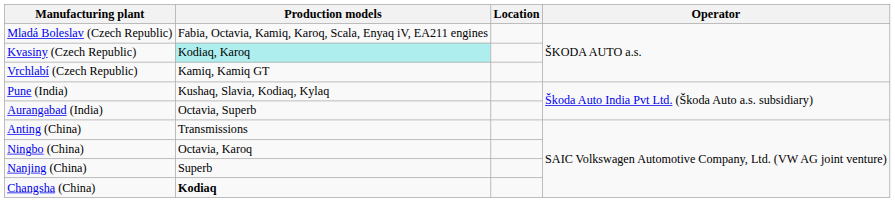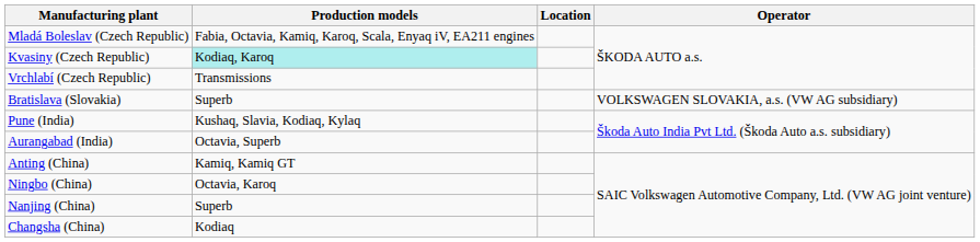 <table class="wikitable " border="1">
 <tr>
 <th>Manufacturing plant</th>
 <th>Production models</th>
 <th>Location</th>
 <th>Operator</th>
 </tr>
 <tr>
 <td><a href='#'>Mladá Boleslav</a> (Czech Republic)</td>
 <td>Fabia, Octavia, Kamiq, Karoq, Scala, Enyaq iV, EA211 engines</td>
 <td></td>
 <td rowspan="3">ŠKODA AUTO a.s.</td>
 </tr>
 <tr>
 <td><a href='#'>Kvasiny</a> (Czech Republic)</td>
 <td style="background: paleturquoise;">Kodiaq, Karoq</td>
 <td></td>
 </tr>
 <tr>
 <td><a href='#'>Vrchlabí</a> (Czech Republic)</td>
-<td>Kamiq, Kamiq GT</td>
+<td>Transmissions</td>
 <td></td>
+</tr>
+<tr>
+<td><a href='#'>Bratislava</a> (Slovakia)</td>
+<td>Superb</td>
+<td></td>
+<td>VOLKSWAGEN SLOVAKIA, a.s. (VW AG subsidiary)</td>
 </tr>
 <tr>
 <td><a href='#'>Pune</a> (India)</td>
 <td>Kushaq, Slavia, Kodiaq, Kylaq</td>
 <td></td>
 <td rowspan="2"><a href='#'>Škoda Auto India Pvt Ltd.</a> (Škoda Auto a.s. subsidiary)</td>
 </tr>
 <tr>
 <td><a href='#'>Aurangabad</a> (India)</td>
 <td>Octavia, Superb</td>
 <td></td>
 </tr>
 <tr>
 <td><a href='#'>Anting</a> (China)</td>
-<td>Transmissions</td>
+<td>Kamiq, Kamiq GT</td>
 <td></td>
 <td rowspan="5">SAIC Volkswagen Automotive Company, Ltd. (VW AG joint venture)</td>
 </tr>
 <tr>
 <td><a href='#'>Ningbo</a> (China)</td>
 <td>Octavia, Karoq</td>
 <td></td>
 </tr>
 <tr>
 <td><a href='#'>Nanjing</a> (China)</td>
 <td>Superb</td>
 <td></td>
 </tr>
 <tr>
 <td><a href='#'>Changsha</a> (China)</td>
-<td><strong>Kodiaq</strong></td>
+<td>Kodiaq</td>
 <td></td>
 </tr>
 </table>
